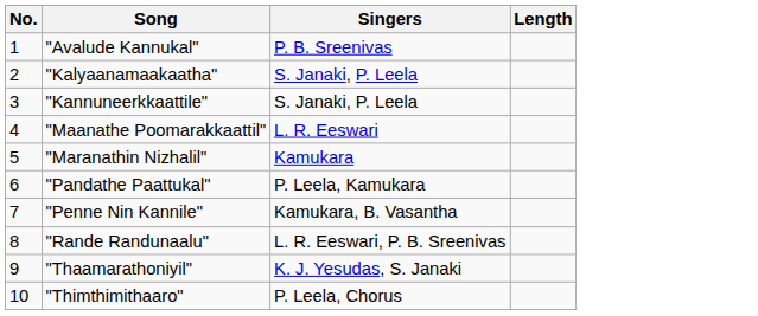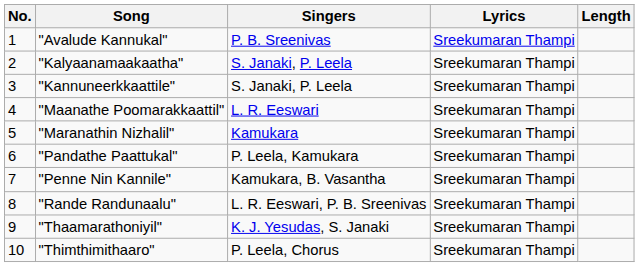 <table class="wikitable" style="font-size:95%;">
 <tr>
 <th>No.</th>
 <th>Song</th>
 <th>Singers</th>
+<th>Lyrics</th>
 <th>Length</th>
 </tr>
 <tr>
 <td>1</td>
 <td>"Avalude Kannukal"</td>
 <td><a href='#'>P. B. Sreenivas</a></td>
+<td><a href='#'>Sreekumaran Thampi</a></td>
 <td></td>
 </tr>
 <tr>
 <td>2</td>
 <td>"Kalyaanamaakaatha"</td>
 <td><a href='#'>S. Janaki</a>, <a href='#'>P. Leela</a></td>
+<td>Sreekumaran Thampi</td>
 <td></td>
 </tr>
 <tr>
 <td>3</td>
 <td>"Kannuneerkkaattile"</td>
 <td>S. Janaki, P. Leela</td>
+<td>Sreekumaran Thampi</td>
 <td></td>
 </tr>
 <tr>
 <td>4</td>
 <td>"Maanathe Poomarakkaattil"</td>
 <td><a href='#'>L. R. Eeswari</a></td>
+<td>Sreekumaran Thampi</td>
 <td></td>
 </tr>
 <tr>
 <td>5</td>
 <td>"Maranathin Nizhalil"</td>
 <td><a href='#'>Kamukara</a></td>
+<td>Sreekumaran Thampi</td>
 <td></td>
 </tr>
 <tr>
 <td>6</td>
 <td>"Pandathe Paattukal"</td>
 <td>P. Leela, Kamukara</td>
+<td>Sreekumaran Thampi</td>
 <td></td>
 </tr>
 <tr>
 <td>7</td>
 <td>"Penne Nin Kannile"</td>
 <td>Kamukara, B. Vasantha</td>
+<td>Sreekumaran Thampi</td>
 <td></td>
 </tr>
 <tr>
 <td>8</td>
 <td>"Rande Randunaalu"</td>
 <td>L. R. Eeswari, P. B. Sreenivas</td>
+<td>Sreekumaran Thampi</td>
 <td></td>
 </tr>
 <tr>
 <td>9</td>
 <td>"Thaamarathoniyil"</td>
 <td><a href='#'>K. J. Yesudas</a>, S. Janaki</td>
+<td>Sreekumaran Thampi</td>
 <td></td>
 </tr>
 <tr>
 <td>10</td>
 <td>"Thimthimithaaro"</td>
 <td>P. Leela, Chorus</td>
+<td>Sreekumaran Thampi</td>
 <td></td>
 </tr>
 </table>
